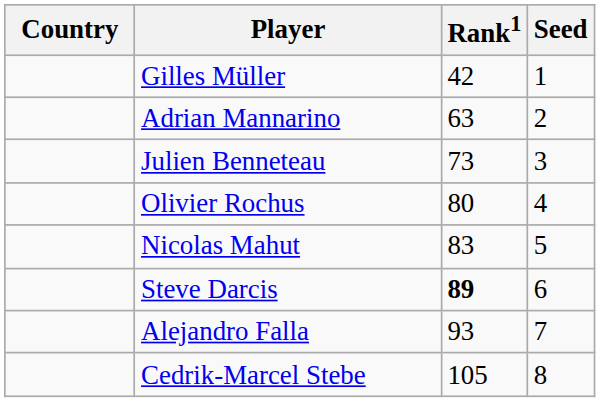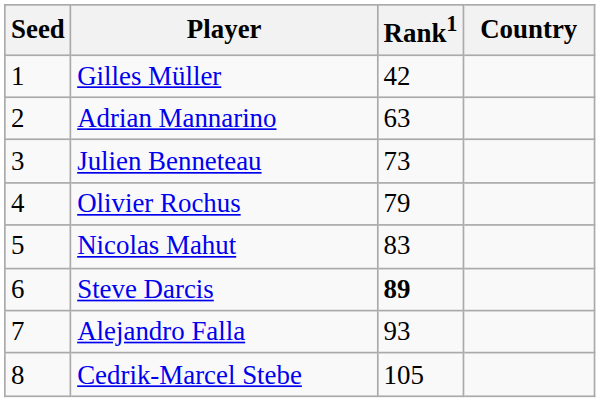 <table class="sortable wikitable">
 <tr>
-<th width="70">Country</th>
+<th>Seed</th>
 <th width="175">Player</th>
 <th>Rank<sup>1</sup></th>
-<th>Seed</th>
+<th width="70">Country</th>
 </tr>
 <tr>
-<td></td>
+<td>1</td>
 <td><a href='#'>Gilles Müller</a></td>
 <td>42</td>
-<td>1</td>
+<td></td>
 </tr>
 <tr>
-<td></td>
+<td>2</td>
 <td><a href='#'>Adrian Mannarino</a></td>
 <td>63</td>
-<td>2</td>
+<td></td>
 </tr>
 <tr>
-<td></td>
+<td>3</td>
 <td><a href='#'>Julien Benneteau</a></td>
 <td>73</td>
-<td>3</td>
+<td></td>
 </tr>
 <tr>
+<td>4</td>
+<td><a href='#'>Olivier Rochus</a></td>
+<td>79</td>
 <td></td>
-<td><a href='#'>Olivier Rochus</a></td>
-<td>80</td>
-<td>4</td>
 </tr>
 <tr>
-<td></td>
+<td>5</td>
 <td><a href='#'>Nicolas Mahut</a></td>
 <td>83</td>
-<td>5</td>
+<td></td>
 </tr>
 <tr>
-<td></td>
+<td>6</td>
 <td><a href='#'>Steve Darcis</a></td>
 <td><strong>89</strong></td>
-<td>6</td>
+<td></td>
 </tr>
 <tr>
-<td></td>
+<td>7</td>
 <td><a href='#'>Alejandro Falla</a></td>
 <td>93</td>
-<td>7</td>
+<td></td>
 </tr>
 <tr>
-<td></td>
+<td>8</td>
 <td><a href='#'>Cedrik-Marcel Stebe</a></td>
 <td>105</td>
-<td>8</td>
+<td></td>
 </tr>
 </table>
